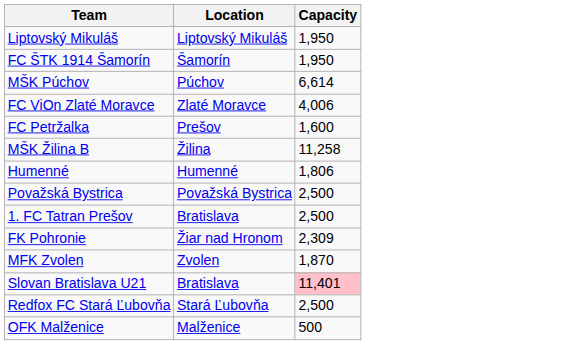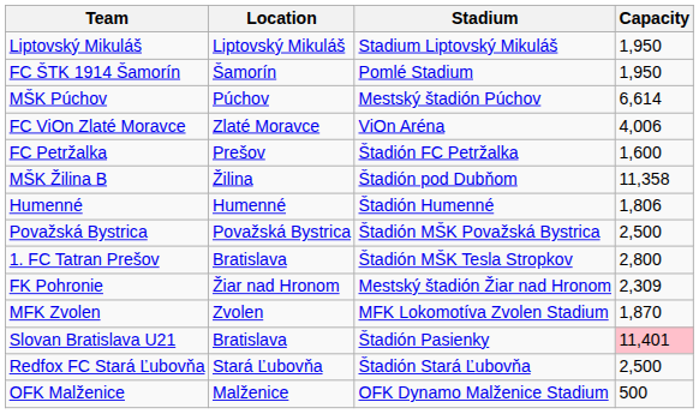 <table class="wikitable sortable" style="text-align:left;">
 <tr>
 <th>Team</th>
 <th>Location</th>
+<th>Stadium</th>
 <th>Capacity</th>
 </tr>
 <tr>
 <td><a href='#'>Liptovský Mikuláš</a></td>
 <td><a href='#'>Liptovský Mikuláš</a></td>
+<td><a href='#'>Stadium Liptovský Mikuláš</a></td>
 <td>1,950</td>
 </tr>
 <tr>
 <td><a href='#'>FC ŠTK 1914 Šamorín</a></td>
 <td><a href='#'>Šamorín</a></td>
+<td><a href='#'>Pomlé Stadium</a></td>
 <td>1,950</td>
 </tr>
 <tr>
 <td><a href='#'>MŠK Púchov</a></td>
 <td><a href='#'>Púchov</a></td>
+<td><a href='#'>Mestský štadión Púchov</a></td>
 <td>6,614</td>
 </tr>
 <tr>
 <td><a href='#'>FC ViOn Zlaté Moravce</a></td>
 <td><a href='#'>Zlaté Moravce</a></td>
+<td><a href='#'>ViOn Aréna</a></td>
 <td>4,006</td>
 </tr>
 <tr>
 <td><a href='#'>FC Petržalka</a></td>
 <td><a href='#'>Prešov</a></td>
+<td><a href='#'>Štadión FC Petržalka</a></td>
 <td>1,600</td>
 </tr>
 <tr>
 <td><a href='#'>MŠK Žilina B</a></td>
 <td><a href='#'>Žilina</a></td>
-<td>11,258</td>
+<td><a href='#'>Štadión pod Dubňom</a></td>
+<td>11,358</td>
 </tr>
 <tr>
 <td><a href='#'>Humenné</a></td>
 <td><a href='#'>Humenné</a></td>
+<td><a href='#'>Štadión Humenné</a></td>
 <td>1,806</td>
 </tr>
 <tr>
 <td><a href='#'>Považská Bystrica</a></td>
 <td><a href='#'>Považská Bystrica</a></td>
+<td><a href='#'>Štadión MŠK Považská Bystrica</a></td>
 <td>2,500</td>
 </tr>
 <tr>
 <td><a href='#'>1. FC Tatran Prešov</a></td>
 <td><a href='#'>Bratislava</a> </td>
-<td>2,500</td>
+<td><a href='#'>Štadión MŠK Tesla Stropkov</a></td>
+<td>2,800</td>
 </tr>
 <tr>
 <td><a href='#'>FK Pohronie</a></td>
 <td><a href='#'>Žiar nad Hronom</a></td>
+<td><a href='#'>Mestský štadión Žiar nad Hronom</a></td>
 <td>2,309</td>
 </tr>
 <tr>
 <td><a href='#'>MFK Zvolen</a></td>
 <td><a href='#'>Zvolen</a></td>
+<td><a href='#'>MFK Lokomotíva Zvolen Stadium</a></td>
 <td>1,870</td>
 </tr>
 <tr>
 <td><a href='#'>Slovan Bratislava U21</a></td>
 <td><a href='#'>Bratislava</a> </td>
+<td><a href='#'>Štadión Pasienky</a></td>
 <td style="background: pink;">11,401</td>
 </tr>
 <tr>
 <td><a href='#'>Redfox FC Stará Ľubovňa</a></td>
 <td><a href='#'>Stará Ľubovňa</a></td>
+<td><a href='#'>Štadión Stará Ľubovňa</a></td>
 <td>2,500</td>
 </tr>
 <tr>
 <td><a href='#'>OFK Malženice</a></td>
 <td><a href='#'>Malženice</a></td>
+<td><a href='#'>OFK Dynamo Malženice Stadium</a></td>
 <td>500</td>
 </tr>
 </table>
